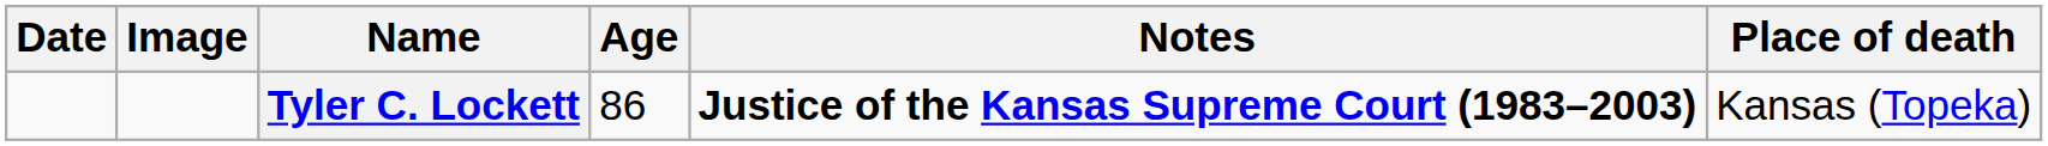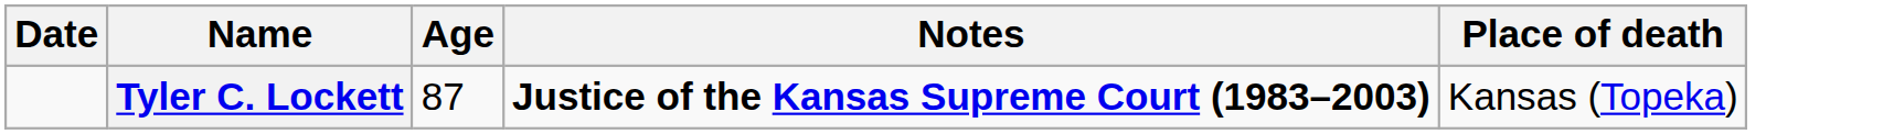 <table class="wikitable sortable plainrowheaders">
 <tr valign=bottom>
 <th scope="col">Date</th>
-<th scope="col">Image</th>
 <th scope="col">Name</th>
 <th scope="col">Age</th>
 <th scope="col">Notes</th>
 <th scope="col">Place of death</th>
 </tr>
 <tr>
 <td></td>
-<td></td>
 <th scope="row"><a href='#'>Tyler C. Lockett</a></th>
-<td>86</td>
+<td>87</td>
 <td><strong>Justice of the <a href='#'>Kansas Supreme Court</a> (1983–2003)</strong></td>
 <td>Kansas (<a href='#'>Topeka</a>)</td>
 </tr>
 </table>
